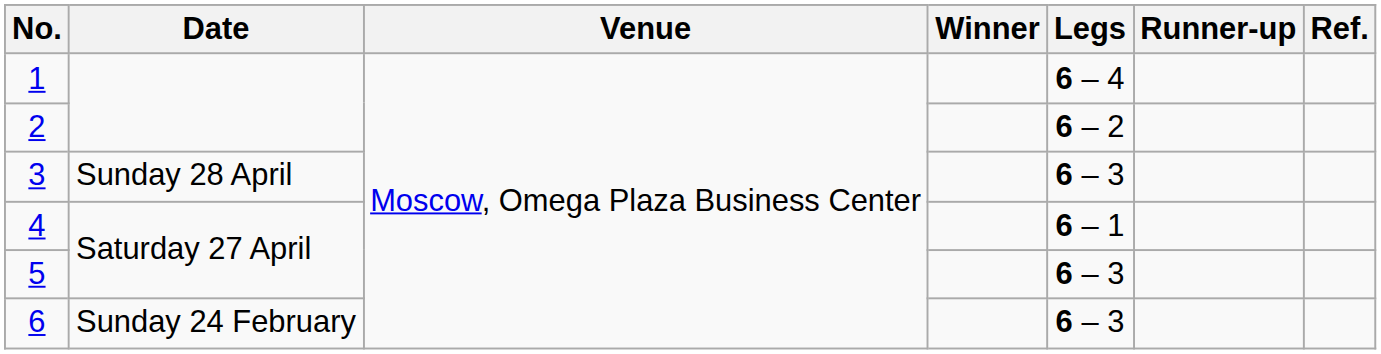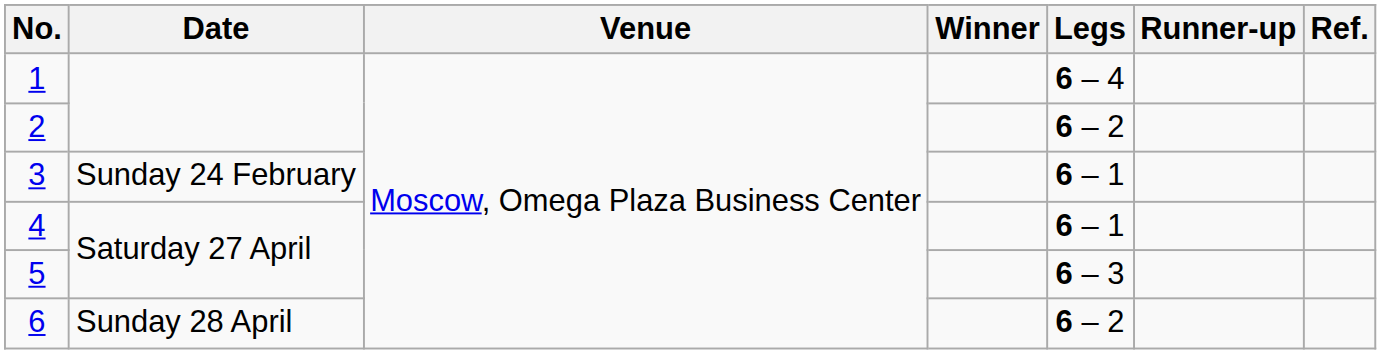 <table class="wikitable">
 <tr>
 <th>No.</th>
 <th>Date</th>
 <th>Venue</th>
 <th>Winner</th>
 <th>Legs</th>
 <th>Runner-up</th>
 <th>Ref.</th>
 </tr>
 <tr>
 <td align=center><a href='#'>1</a></td>
 <td rowspan="2"></td>
 <td rowspan=6> <a href='#'>Moscow</a>, Omega Plaza Business Center</td>
 <td align=right></td>
 <td align="center"><strong>6</strong> – 4</td>
 <td></td>
 <td align="center"></td>
 </tr>
 <tr>
 <td align=center><a href='#'>2</a></td>
 <td align=right></td>
 <td align="center"><strong>6</strong> – 2</td>
 <td></td>
 <td align=center></td>
 </tr>
 <tr>
 <td align=center><a href='#'>3</a></td>
-<td>Sunday 28 April</td>
+<td>Sunday 24 February</td>
 <td align=right></td>
-<td align="center"><strong>6</strong> – 3</td>
+<td align="center"><strong>6</strong> – 1</td>
 <td></td>
 <td align=center></td>
 </tr>
 <tr>
 <td align=center><a href='#'>4</a></td>
 <td rowspan="2">Saturday 27 April</td>
 <td align=right></td>
 <td align="center"><strong>6</strong> – 1</td>
 <td></td>
 <td align=center></td>
 </tr>
 <tr>
 <td align=center><a href='#'>5</a></td>
 <td align=right></td>
 <td align="center"><strong>6</strong> – 3</td>
 <td></td>
 <td align=center></td>
 </tr>
 <tr>
 <td align=center><a href='#'>6</a></td>
-<td>Sunday 24 February</td>
+<td>Sunday 28 April</td>
 <td align=right></td>
-<td align="center"><strong>6</strong> – 3</td>
+<td align="center"><strong>6</strong> – 2</td>
 <td></td>
 <td align=center></td>
 </tr>
 </table>
